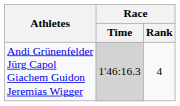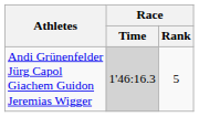 <table class="wikitable" border="1" style="font-size:90%">
 <tr>
 <th rowspan=2>Athletes</th>
 <th colspan=2>Race</th>
 </tr>
 <tr>
 <th>Time</th>
 <th>Rank</th>
 </tr>
 <tr>
 <td><a href='#'>Andi Grünenfelder</a><br><a href='#'>Jürg Capol</a><br><a href='#'>Giachem Guidon</a><br><a href='#'>Jeremias Wigger</a></td>
 <td align=center style="background: lightgrey;">1'46:16.3</td>
-<td align=center>4</td>
+<td align=center>5</td>
 </tr>
 </table>
